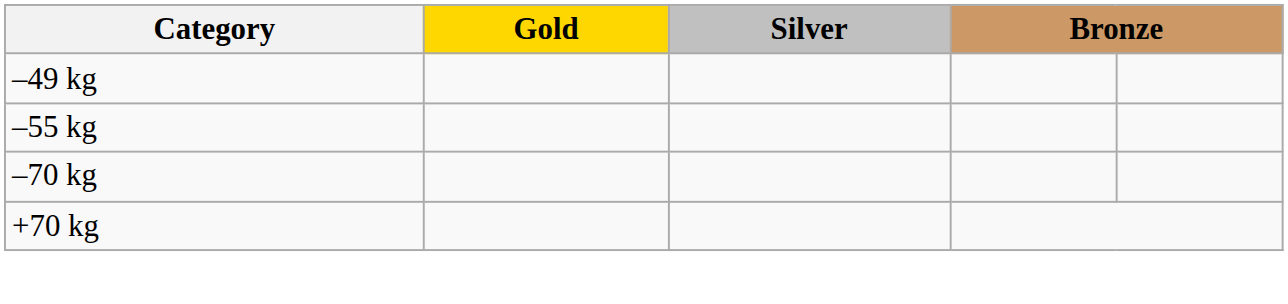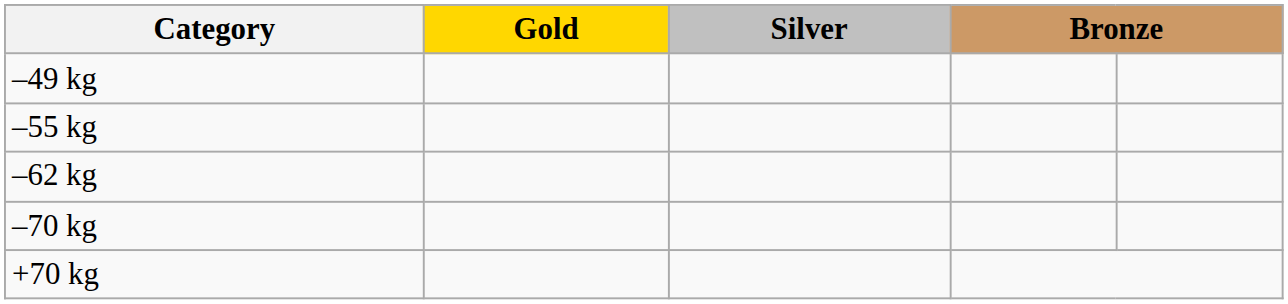 <table class=wikitable  width=75%>
 <tr>
 <th>Category</th>
 <th style="background: gold">Gold</th>
 <th style="background: silver">Silver</th>
 <th style="background: #cc9966" colspan=2>Bronze</th>
 </tr>
 <tr>
 <td>–49 kg</td>
 <td></td>
 <td></td>
 <td></td>
 <td></td>
 </tr>
 <tr>
 <td>–55 kg</td>
 <td></td>
 <td></td>
 <td></td>
 <td></td>
 </tr>
 <tr>
+<td>–62 kg</td>
+<td></td>
+<td></td>
+<td></td>
+<td></td>
+</tr>
+<tr>
 <td>–70 kg</td>
 <td></td>
 <td></td>
 <td></td>
 <td></td>
 </tr>
 <tr>
 <td>+70 kg</td>
 <td></td>
 <td></td>
 <td colspan=2></td>
 </tr>
 </table>
